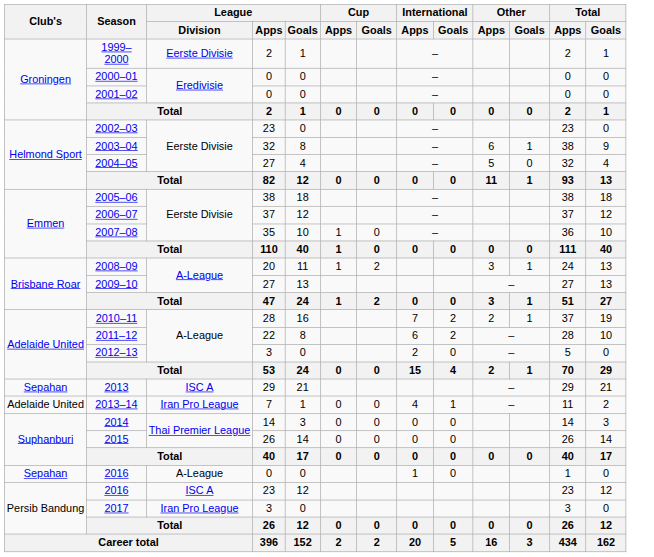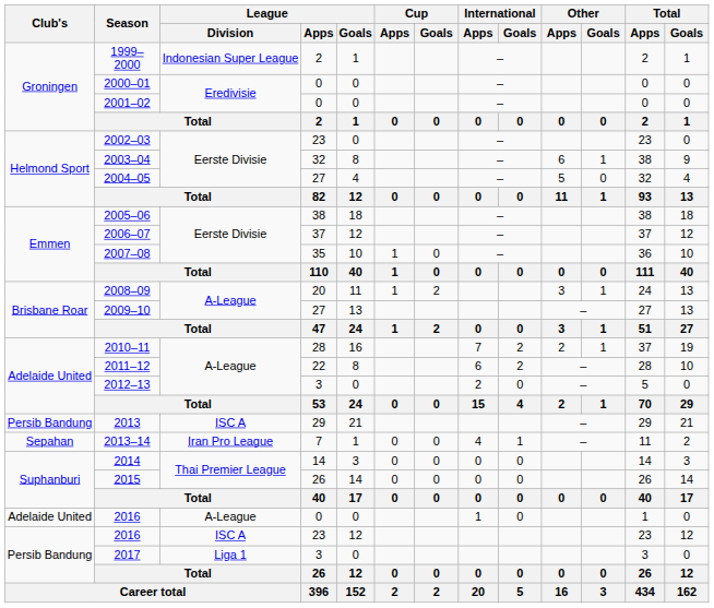 <table class="wikitable" style="text-align:center">
 <tr>
 <th rowspan="2">Club's</th>
 <th rowspan="2" width="80">Season</th>
 <th colspan="3">League</th>
 <th colspan="2" width="105">Cup</th>
 <th colspan="2" width="105">International</th>
 <th colspan="2" width="105">Other</th>
 <th colspan="2" width="105">Total</th>
 </tr>
 <tr>
 <th>Division</th>
 <th>Apps</th>
 <th>Goals</th>
 <th>Apps</th>
 <th>Goals</th>
 <th>Apps</th>
 <th>Goals</th>
 <th>Apps</th>
 <th>Goals</th>
 <th>Apps</th>
 <th>Goals</th>
 </tr>
 <tr>
 <td rowspan="4"><a href='#'>Groningen</a></td>
 <td><a href='#'>1999–2000</a></td>
-<td><a href='#'>Eerste Divisie</a></td>
+<td><a href='#'>Indonesian Super League</a></td>
 <td>2</td>
 <td>1</td>
 <td></td>
 <td></td>
 <td colspan="2">–</td>
 <td></td>
 <td></td>
 <td>2</td>
 <td>1</td>
 </tr>
 <tr>
 <td><a href='#'>2000–01</a></td>
 <td rowspan="2"><a href='#'>Eredivisie</a></td>
 <td>0</td>
 <td>0</td>
 <td></td>
 <td></td>
 <td colspan="2">–</td>
 <td></td>
 <td></td>
 <td>0</td>
 <td>0</td>
 </tr>
 <tr>
 <td><a href='#'>2001–02</a></td>
 <td>0</td>
 <td>0</td>
 <td></td>
 <td></td>
 <td colspan="2">–</td>
 <td></td>
 <td></td>
 <td>0</td>
 <td>0</td>
 </tr>
 <tr>
 <th colspan="2">Total</th>
 <th>2</th>
 <th>1</th>
 <th>0</th>
 <th>0</th>
 <th>0</th>
 <th>0</th>
 <th>0</th>
 <th>0</th>
 <th>2</th>
 <th>1</th>
 </tr>
 <tr>
 <td rowspan="4"><a href='#'>Helmond Sport</a></td>
 <td><a href='#'>2002–03</a></td>
 <td rowspan="3">Eerste Divisie</td>
 <td>23</td>
 <td>0</td>
 <td></td>
 <td></td>
 <td colspan="2">–</td>
 <td></td>
 <td></td>
 <td>23</td>
 <td>0</td>
 </tr>
 <tr>
 <td><a href='#'>2003–04</a></td>
 <td>32</td>
 <td>8</td>
 <td></td>
 <td></td>
 <td colspan="2">–</td>
 <td>6</td>
 <td>1</td>
 <td>38</td>
 <td>9</td>
 </tr>
 <tr>
 <td><a href='#'>2004–05</a></td>
 <td>27</td>
 <td>4</td>
 <td></td>
 <td></td>
 <td colspan="2">–</td>
 <td>5</td>
 <td>0</td>
 <td>32</td>
 <td>4</td>
 </tr>
 <tr>
 <th colspan="2">Total</th>
 <th>82</th>
 <th>12</th>
 <th>0</th>
 <th>0</th>
 <th>0</th>
 <th>0</th>
 <th>11</th>
 <th>1</th>
 <th>93</th>
 <th>13</th>
 </tr>
 <tr>
 <td rowspan="4"><a href='#'>Emmen</a></td>
 <td><a href='#'>2005–06</a></td>
 <td rowspan="3">Eerste Divisie</td>
 <td>38</td>
 <td>18</td>
 <td></td>
 <td></td>
 <td colspan="2">–</td>
 <td></td>
 <td></td>
 <td>38</td>
 <td>18</td>
 </tr>
 <tr>
 <td><a href='#'>2006–07</a></td>
 <td>37</td>
 <td>12</td>
 <td></td>
 <td></td>
 <td colspan="2">–</td>
 <td></td>
 <td></td>
 <td>37</td>
 <td>12</td>
 </tr>
 <tr>
 <td><a href='#'>2007–08</a></td>
 <td>35</td>
 <td>10</td>
 <td>1</td>
 <td>0</td>
 <td colspan="2">–</td>
 <td></td>
 <td></td>
 <td>36</td>
 <td>10</td>
 </tr>
 <tr>
 <th colspan="2">Total</th>
 <th>110</th>
 <th>40</th>
 <th>1</th>
 <th>0</th>
 <th>0</th>
 <th>0</th>
 <th>0</th>
 <th>0</th>
 <th>111</th>
 <th>40</th>
 </tr>
 <tr>
 <td rowspan="3"><a href='#'>Brisbane Roar</a></td>
 <td><a href='#'>2008–09</a></td>
 <td rowspan="2"><a href='#'>A-League</a></td>
 <td>20</td>
 <td>11</td>
 <td>1</td>
 <td>2</td>
 <td></td>
 <td></td>
 <td>3</td>
 <td>1</td>
 <td>24</td>
 <td>13</td>
 </tr>
 <tr>
 <td><a href='#'>2009–10</a></td>
 <td>27</td>
 <td>13</td>
 <td></td>
 <td></td>
 <td></td>
 <td></td>
 <td colspan="2">–</td>
 <td>27</td>
 <td>13</td>
 </tr>
 <tr>
 <th colspan="2">Total</th>
 <th>47</th>
 <th>24</th>
 <th>1</th>
 <th>2</th>
 <th>0</th>
 <th>0</th>
 <th>3</th>
 <th>1</th>
 <th>51</th>
 <th>27</th>
 </tr>
 <tr>
 <td rowspan="4"><a href='#'>Adelaide United</a></td>
 <td><a href='#'>2010–11</a></td>
 <td rowspan="3">A-League</td>
 <td>28</td>
 <td>16</td>
 <td></td>
 <td></td>
 <td>7</td>
 <td>2</td>
 <td>2</td>
 <td>1</td>
 <td>37</td>
 <td>19</td>
 </tr>
 <tr>
 <td><a href='#'>2011–12</a></td>
 <td>22</td>
 <td>8</td>
 <td></td>
 <td></td>
 <td>6</td>
 <td>2</td>
 <td colspan="2">–</td>
 <td>28</td>
 <td>10</td>
 </tr>
 <tr>
 <td><a href='#'>2012–13</a></td>
 <td>3</td>
 <td>0</td>
 <td></td>
 <td></td>
 <td>2</td>
 <td>0</td>
 <td colspan="2">–</td>
 <td>5</td>
 <td>0</td>
 </tr>
 <tr>
 <th colspan="2">Total</th>
 <th>53</th>
 <th>24</th>
 <th>0</th>
 <th>0</th>
 <th>15</th>
 <th>4</th>
 <th>2</th>
 <th>1</th>
 <th>70</th>
 <th>29</th>
 </tr>
 <tr>
-<td><a href='#'>Sepahan</a></td>
+<td><a href='#'>Persib Bandung</a></td>
 <td><a href='#'>2013</a></td>
 <td rowspan="1"><a href='#'>ISC A</a></td>
 <td>29</td>
 <td>21</td>
 <td></td>
 <td></td>
 <td></td>
 <td></td>
 <td colspan="2">–</td>
 <td>29</td>
 <td>21</td>
 </tr>
 <tr>
-<td>Adelaide United</td>
+<td><a href='#'>Sepahan</a></td>
 <td><a href='#'>2013–14</a></td>
 <td><a href='#'>Iran Pro League</a></td>
 <td>7</td>
 <td>1</td>
 <td>0</td>
 <td>0</td>
 <td>4</td>
 <td>1</td>
 <td colspan="2">–</td>
 <td>11</td>
 <td>2</td>
 </tr>
 <tr>
 <td rowspan="3"><a href='#'>Suphanburi</a></td>
 <td><a href='#'>2014</a></td>
 <td rowspan="2"><a href='#'>Thai Premier League</a></td>
 <td>14</td>
 <td>3</td>
 <td>0</td>
 <td>0</td>
 <td>0</td>
 <td>0</td>
 <td></td>
 <td></td>
 <td>14</td>
 <td>3</td>
 </tr>
 <tr>
 <td><a href='#'>2015</a></td>
 <td>26</td>
 <td>14</td>
 <td>0</td>
 <td>0</td>
 <td>0</td>
 <td>0</td>
 <td></td>
 <td></td>
 <td>26</td>
 <td>14</td>
 </tr>
 <tr>
 <th colspan="2">Total</th>
 <th>40</th>
 <th>17</th>
 <th>0</th>
 <th>0</th>
 <th>0</th>
 <th>0</th>
 <th>0</th>
 <th>0</th>
 <th>40</th>
 <th>17</th>
 </tr>
 <tr>
-<td><a href='#'>Sepahan</a></td>
+<td>Adelaide United</td>
 <td><a href='#'>2016</a></td>
 <td>A-League</td>
 <td>0</td>
 <td>0</td>
 <td></td>
 <td></td>
 <td>1</td>
 <td>0</td>
 <td></td>
 <td></td>
 <td>1</td>
 <td>0</td>
 </tr>
 <tr>
 <td rowspan="3">Persib Bandung</td>
 <td><a href='#'>2016</a></td>
 <td rowspan="1"><a href='#'>ISC A</a></td>
 <td>23</td>
 <td>12</td>
 <td></td>
 <td></td>
 <td></td>
 <td></td>
 <td></td>
 <td></td>
 <td>23</td>
 <td>12</td>
 </tr>
 <tr>
 <td><a href='#'>2017</a></td>
-<td><a href='#'>Iran Pro League</a></td>
+<td rowspan="1"><a href='#'>Liga 1</a></td>
 <td>3</td>
 <td>0</td>
 <td></td>
 <td></td>
 <td></td>
 <td></td>
 <td></td>
 <td></td>
 <td>3</td>
 <td>0</td>
 </tr>
 <tr>
 <th colspan="2">Total</th>
 <th>26</th>
 <th>12</th>
 <th>0</th>
 <th>0</th>
 <th>0</th>
 <th>0</th>
 <th>0</th>
 <th>0</th>
 <th>26</th>
 <th>12</th>
 </tr>
 <tr>
 <th colspan="3">Career total</th>
 <th>396</th>
 <th>152</th>
 <th>2</th>
 <th>2</th>
 <th>20</th>
 <th>5</th>
 <th>16</th>
 <th>3</th>
 <th>434</th>
 <th>162</th>
 </tr>
 </table>
